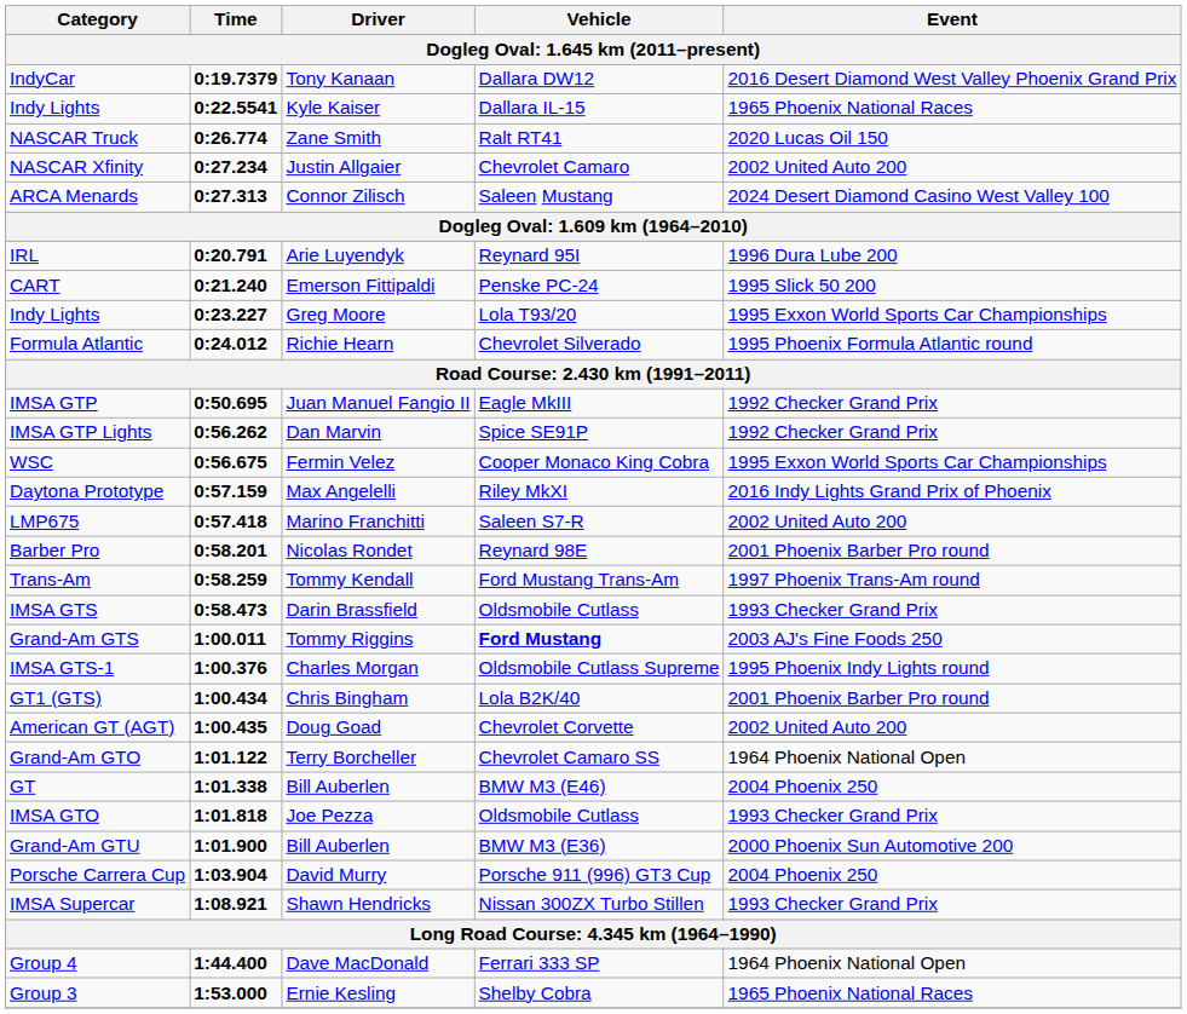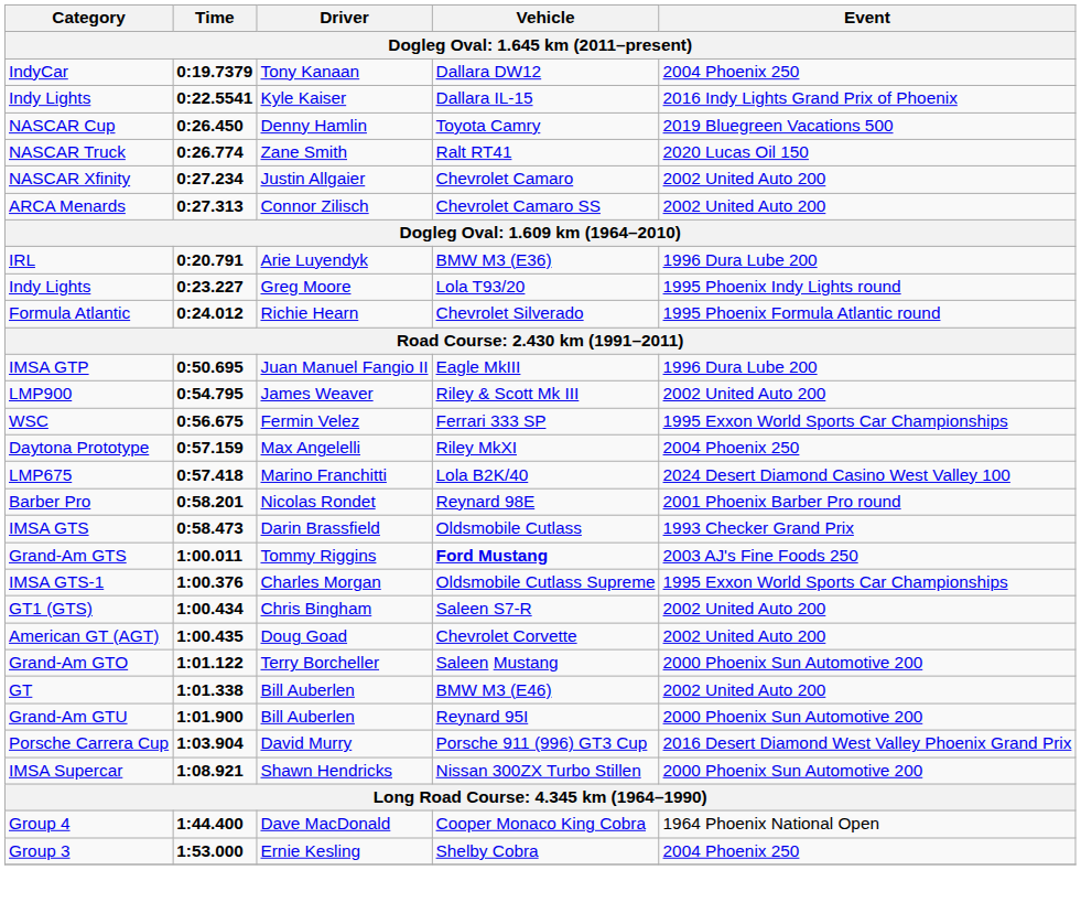 <table class="wikitable">
 <tr>
 <th>Category</th>
 <th>Time</th>
 <th>Driver</th>
 <th>Vehicle</th>
 <th>Event</th>
 </tr>
 <tr>
 <th colspan=5>Dogleg Oval: 1.645 km (2011–present)</th>
 </tr>
 <tr>
 <td><a href='#'>IndyCar</a></td>
 <td><strong>0:19.7379</strong></td>
 <td><a href='#'>Tony Kanaan</a></td>
 <td><a href='#'>Dallara DW12</a></td>
-<td><a href='#'>2016 Desert Diamond West Valley Phoenix Grand Prix</a></td>
+<td><a href='#'>2004 Phoenix 250</a></td>
 </tr>
 <tr>
 <td><a href='#'>Indy Lights</a></td>
 <td><strong>0:22.5541</strong></td>
 <td><a href='#'>Kyle Kaiser</a></td>
 <td><a href='#'>Dallara IL-15</a></td>
-<td><a href='#'>1965 Phoenix National Races</a></td>
+<td><a href='#'>2016 Indy Lights Grand Prix of Phoenix</a></td>
+</tr>
+<tr>
+<td><a href='#'>NASCAR Cup</a></td>
+<td><strong>0:26.450</strong></td>
+<td><a href='#'>Denny Hamlin</a></td>
+<td><a href='#'>Toyota Camry</a></td>
+<td><a href='#'>2019 Bluegreen Vacations 500</a></td>
 </tr>
 <tr>
 <td><a href='#'>NASCAR Truck</a></td>
 <td><strong>0:26.774</strong></td>
 <td><a href='#'>Zane Smith</a></td>
 <td><a href='#'>Ralt RT41</a></td>
 <td><a href='#'>2020 Lucas Oil 150</a></td>
 </tr>
 <tr>
 <td><a href='#'>NASCAR Xfinity</a></td>
 <td><strong>0:27.234</strong></td>
 <td><a href='#'>Justin Allgaier</a></td>
 <td><a href='#'>Chevrolet Camaro</a></td>
 <td><a href='#'>2002 United Auto 200</a></td>
 </tr>
 <tr>
 <td><a href='#'>ARCA Menards</a></td>
 <td><strong>0:27.313</strong></td>
 <td><a href='#'>Connor Zilisch</a></td>
-<td><a href='#'>Saleen</a> <a href='#'>Mustang</a></td>
-<td><a href='#'>2024 Desert Diamond Casino West Valley 100</a></td>
+<td><a href='#'>Chevrolet Camaro SS</a></td>
+<td><a href='#'>2002 United Auto 200</a></td>
 </tr>
 <tr>
 <th colspan=5>Dogleg Oval: 1.609 km (1964–2010)</th>
 </tr>
 <tr>
 <td><a href='#'>IRL</a></td>
 <td><strong>0:20.791</strong></td>
 <td><a href='#'>Arie Luyendyk</a></td>
-<td><a href='#'>Reynard 95I</a></td>
+<td><a href='#'>BMW M3 (E36)</a></td>
 <td><a href='#'>1996 Dura Lube 200</a></td>
-</tr>
-<tr>
-<td><a href='#'>CART</a></td>
-<td><strong>0:21.240</strong></td>
-<td><a href='#'>Emerson Fittipaldi</a></td>
-<td><a href='#'>Penske PC-24</a></td>
-<td><a href='#'>1995 Slick 50 200</a></td>
 </tr>
 <tr>
 <td><a href='#'>Indy Lights</a></td>
 <td><strong>0:23.227</strong></td>
 <td><a href='#'>Greg Moore</a></td>
 <td><a href='#'>Lola T93/20</a></td>
-<td><a href='#'>1995 Exxon World Sports Car Championships</a></td>
+<td><a href='#'>1995 Phoenix Indy Lights round</a></td>
 </tr>
 <tr>
 <td><a href='#'>Formula Atlantic</a></td>
 <td><strong>0:24.012</strong></td>
 <td><a href='#'>Richie Hearn</a></td>
 <td><a href='#'>Chevrolet Silverado</a></td>
 <td><a href='#'>1995 Phoenix Formula Atlantic round</a></td>
 </tr>
 <tr>
 <th colspan=5>Road Course: 2.430 km (1991–2011)</th>
 </tr>
 <tr>
 <td><a href='#'>IMSA GTP</a></td>
 <td><strong>0:50.695</strong></td>
 <td><a href='#'>Juan Manuel Fangio II</a></td>
 <td><a href='#'>Eagle MkIII</a></td>
-<td><a href='#'>1992 Checker Grand Prix</a></td>
+<td><a href='#'>1996 Dura Lube 200</a></td>
 </tr>
 <tr>
-<td><a href='#'>IMSA GTP Lights</a></td>
-<td><strong>0:56.262</strong></td>
-<td><a href='#'>Dan Marvin</a></td>
-<td><a href='#'>Spice SE91P</a></td>
-<td><a href='#'>1992 Checker Grand Prix</a></td>
+<td><a href='#'>LMP900</a></td>
+<td><strong>0:54.795</strong></td>
+<td><a href='#'>James Weaver</a></td>
+<td><a href='#'>Riley & Scott Mk III</a></td>
+<td><a href='#'>2002 United Auto 200</a></td>
 </tr>
 <tr>
 <td><a href='#'>WSC</a></td>
 <td><strong>0:56.675</strong></td>
 <td><a href='#'>Fermin Velez</a></td>
-<td><a href='#'>Cooper Monaco King Cobra</a></td>
+<td><a href='#'>Ferrari 333 SP</a></td>
 <td><a href='#'>1995 Exxon World Sports Car Championships</a></td>
 </tr>
 <tr>
 <td><a href='#'>Daytona Prototype</a></td>
 <td><strong>0:57.159</strong></td>
 <td><a href='#'>Max Angelelli</a></td>
 <td><a href='#'>Riley MkXI</a></td>
-<td><a href='#'>2016 Indy Lights Grand Prix of Phoenix</a></td>
+<td><a href='#'>2004 Phoenix 250</a></td>
 </tr>
 <tr>
 <td><a href='#'>LMP675</a></td>
 <td><strong>0:57.418</strong></td>
 <td><a href='#'>Marino Franchitti</a></td>
-<td><a href='#'>Saleen S7-R</a></td>
-<td><a href='#'>2002 United Auto 200</a></td>
+<td><a href='#'>Lola B2K/40</a></td>
+<td><a href='#'>2024 Desert Diamond Casino West Valley 100</a></td>
 </tr>
 <tr>
 <td><a href='#'>Barber Pro</a></td>
 <td><strong>0:58.201</strong></td>
 <td><a href='#'>Nicolas Rondet</a></td>
 <td><a href='#'>Reynard 98E</a></td>
 <td><a href='#'>2001 Phoenix Barber Pro round</a></td>
-</tr>
-<tr>
-<td><a href='#'>Trans-Am</a></td>
-<td><strong>0:58.259</strong></td>
-<td><a href='#'>Tommy Kendall</a></td>
-<td><a href='#'>Ford Mustang Trans-Am</a></td>
-<td><a href='#'>1997 Phoenix Trans-Am round</a></td>
 </tr>
 <tr>
 <td><a href='#'>IMSA GTS</a></td>
 <td><strong>0:58.473</strong></td>
 <td><a href='#'>Darin Brassfield</a></td>
 <td><a href='#'>Oldsmobile Cutlass</a></td>
 <td><a href='#'>1993 Checker Grand Prix</a></td>
 </tr>
 <tr>
 <td><a href='#'>Grand-Am GTS</a></td>
 <td><strong>1:00.011</strong></td>
 <td><a href='#'>Tommy Riggins</a></td>
 <td><strong><a href='#'>Ford Mustang</a></strong></td>
 <td><a href='#'>2003 AJ's Fine Foods 250</a></td>
 </tr>
 <tr>
 <td><a href='#'>IMSA GTS-1</a></td>
 <td><strong>1:00.376</strong></td>
 <td><a href='#'>Charles Morgan</a></td>
 <td><a href='#'>Oldsmobile Cutlass Supreme</a></td>
-<td><a href='#'>1995 Phoenix Indy Lights round</a></td>
+<td><a href='#'>1995 Exxon World Sports Car Championships</a></td>
 </tr>
 <tr>
 <td><a href='#'>GT1 (GTS)</a></td>
 <td><strong>1:00.434</strong></td>
 <td><a href='#'>Chris Bingham</a></td>
-<td><a href='#'>Lola B2K/40</a></td>
-<td><a href='#'>2001 Phoenix Barber Pro round</a></td>
+<td><a href='#'>Saleen S7-R</a></td>
+<td><a href='#'>2002 United Auto 200</a></td>
 </tr>
 <tr>
 <td><a href='#'>American GT (AGT)</a></td>
 <td><strong>1:00.435</strong></td>
 <td><a href='#'>Doug Goad</a></td>
 <td><a href='#'>Chevrolet Corvette</a></td>
 <td><a href='#'>2002 United Auto 200</a></td>
 </tr>
 <tr>
 <td><a href='#'>Grand-Am GTO</a></td>
 <td><strong>1:01.122</strong></td>
 <td><a href='#'>Terry Borcheller</a></td>
-<td><a href='#'>Chevrolet Camaro SS</a></td>
-<td>1964 Phoenix National Open</td>
+<td><a href='#'>Saleen</a> <a href='#'>Mustang</a></td>
+<td><a href='#'>2000 Phoenix Sun Automotive 200</a></td>
 </tr>
 <tr>
 <td><a href='#'>GT</a></td>
 <td><strong>1:01.338</strong></td>
 <td><a href='#'>Bill Auberlen</a></td>
 <td><a href='#'>BMW M3 (E46)</a></td>
-<td><a href='#'>2004 Phoenix 250</a></td>
-</tr>
-<tr>
-<td><a href='#'>IMSA GTO</a></td>
-<td><strong>1:01.818</strong></td>
-<td><a href='#'>Joe Pezza</a></td>
-<td><a href='#'>Oldsmobile Cutlass</a></td>
-<td><a href='#'>1993 Checker Grand Prix</a></td>
+<td><a href='#'>2002 United Auto 200</a></td>
 </tr>
 <tr>
 <td><a href='#'>Grand-Am GTU</a></td>
 <td><strong>1:01.900</strong></td>
 <td><a href='#'>Bill Auberlen</a></td>
-<td><a href='#'>BMW M3 (E36)</a></td>
+<td><a href='#'>Reynard 95I</a></td>
 <td><a href='#'>2000 Phoenix Sun Automotive 200</a></td>
 </tr>
 <tr>
 <td><a href='#'>Porsche Carrera Cup</a></td>
 <td><strong>1:03.904</strong></td>
 <td><a href='#'>David Murry</a></td>
 <td><a href='#'>Porsche 911 (996) GT3 Cup</a></td>
-<td><a href='#'>2004 Phoenix 250</a></td>
+<td><a href='#'>2016 Desert Diamond West Valley Phoenix Grand Prix</a></td>
 </tr>
 <tr>
 <td><a href='#'>IMSA Supercar</a></td>
 <td><strong>1:08.921</strong></td>
 <td><a href='#'>Shawn Hendricks</a></td>
 <td><a href='#'>Nissan 300ZX Turbo Stillen</a></td>
-<td><a href='#'>1993 Checker Grand Prix</a></td>
+<td><a href='#'>2000 Phoenix Sun Automotive 200</a></td>
 </tr>
 <tr>
 <th colspan=5>Long Road Course: 4.345 km (1964–1990)</th>
 </tr>
 <tr>
 <td><a href='#'>Group 4</a></td>
 <td><strong>1:44.400</strong></td>
 <td><a href='#'>Dave MacDonald</a></td>
-<td><a href='#'>Ferrari 333 SP</a></td>
+<td><a href='#'>Cooper Monaco King Cobra</a></td>
 <td>1964 Phoenix National Open</td>
 </tr>
 <tr>
 <td><a href='#'>Group 3</a></td>
 <td><strong>1:53.000</strong></td>
 <td><a href='#'>Ernie Kesling</a></td>
 <td><a href='#'>Shelby Cobra</a></td>
-<td><a href='#'>1965 Phoenix National Races</a></td>
+<td><a href='#'>2004 Phoenix 250</a></td>
 </tr>
 <tr>
 </tr>
 </table>
